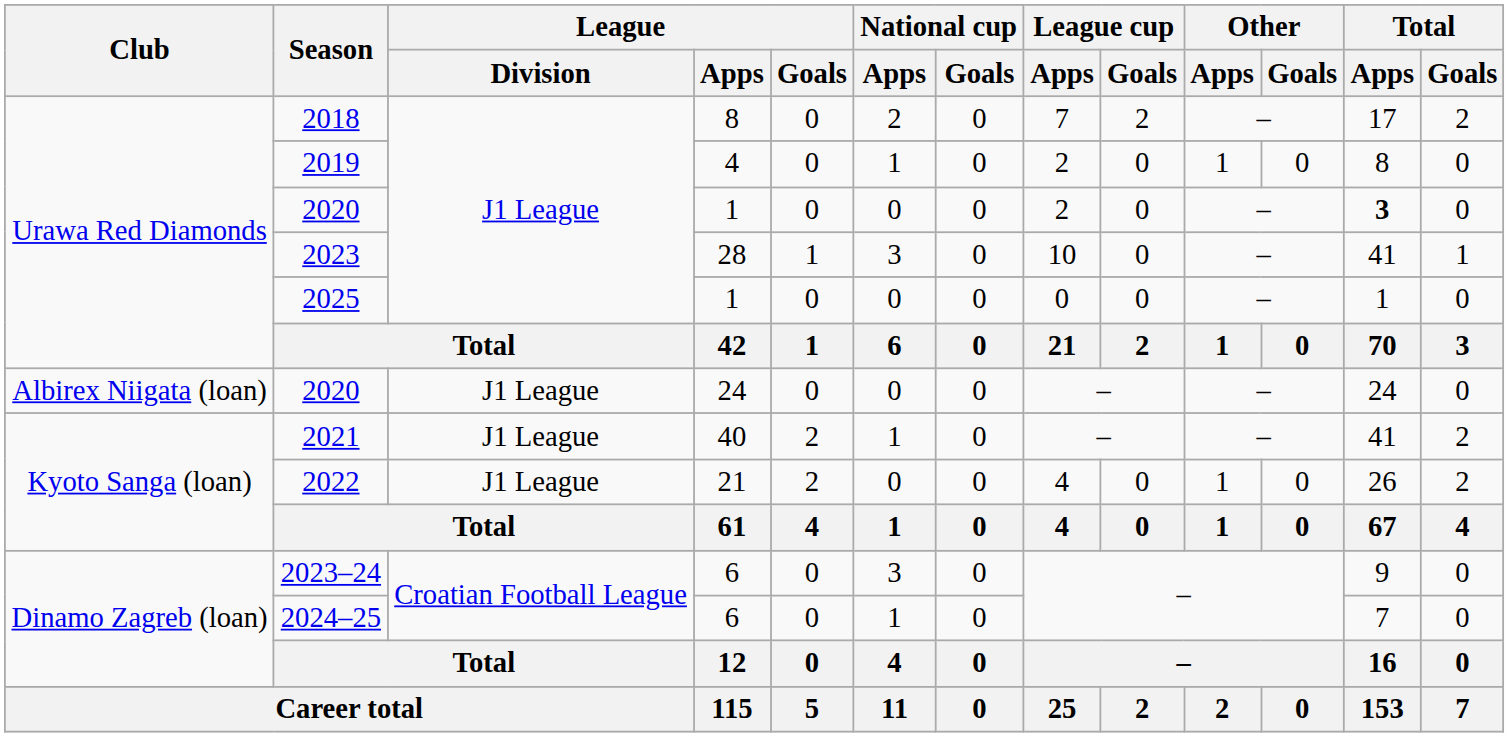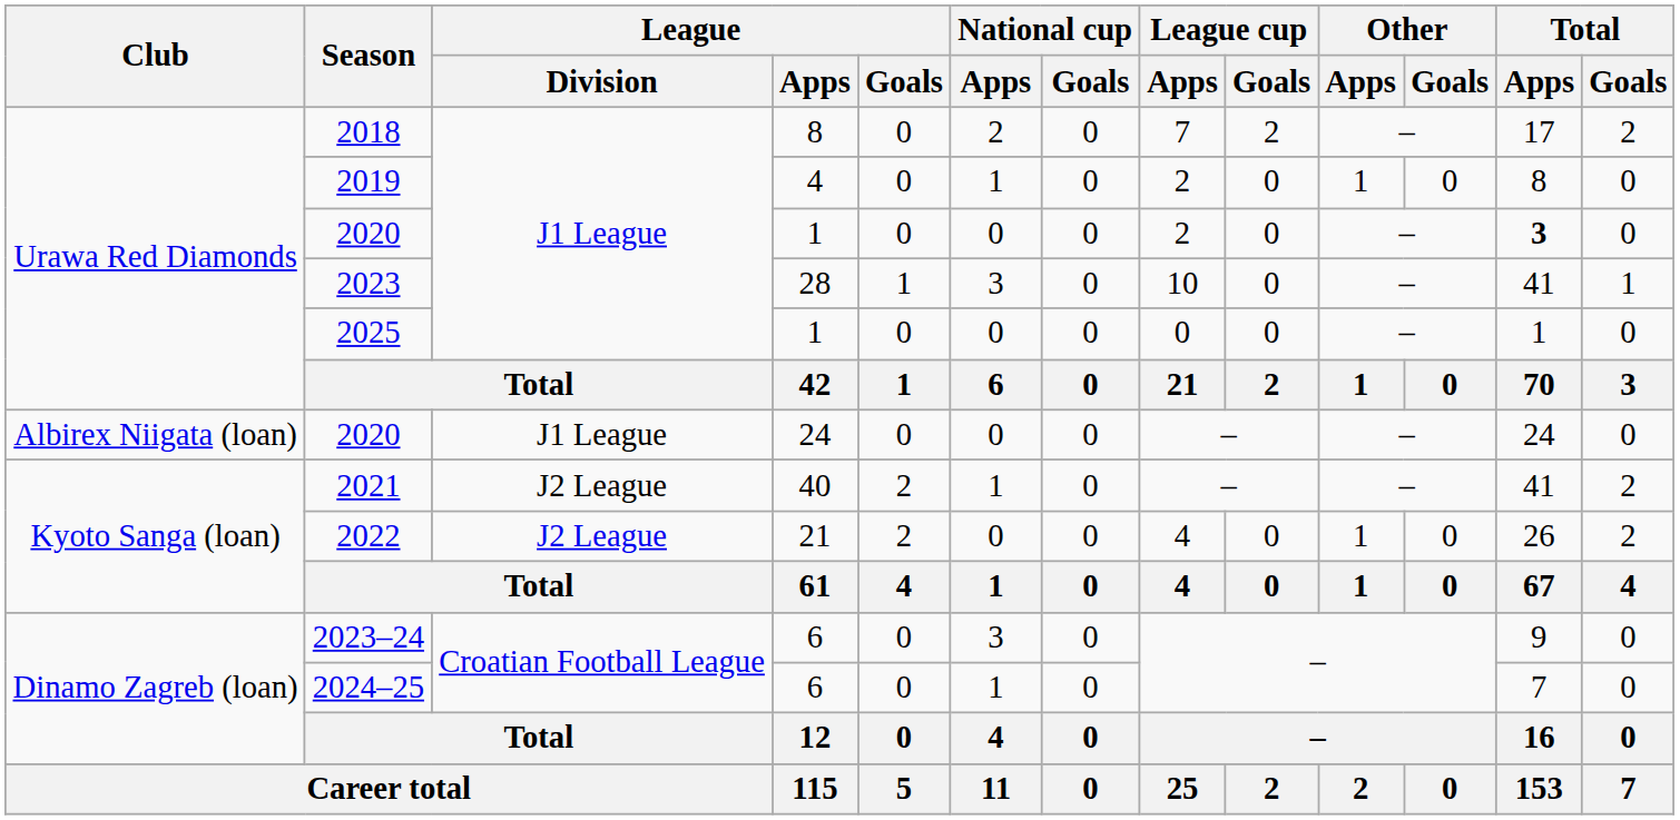 <table class="wikitable" style="text-align:center">
 <tr>
 <th rowspan="2">Club</th>
 <th rowspan="2">Season</th>
 <th colspan="3">League</th>
 <th colspan="2">National cup</th>
 <th colspan="2">League cup</th>
 <th colspan="2">Other</th>
 <th colspan="2">Total</th>
 </tr>
 <tr>
 <th>Division</th>
 <th>Apps</th>
 <th>Goals</th>
 <th>Apps</th>
 <th>Goals</th>
 <th>Apps</th>
 <th>Goals</th>
 <th>Apps</th>
 <th>Goals</th>
 <th>Apps</th>
 <th>Goals</th>
 </tr>
 <tr>
 <td rowspan="6"><a href='#'>Urawa Red Diamonds</a></td>
 <td><a href='#'>2018</a></td>
 <td rowspan="5"><a href='#'>J1 League</a></td>
 <td>8</td>
 <td>0</td>
 <td>2</td>
 <td>0</td>
 <td>7</td>
 <td>2</td>
 <td colspan="2">–</td>
 <td>17</td>
 <td>2</td>
 </tr>
 <tr>
 <td><a href='#'>2019</a></td>
 <td>4</td>
 <td>0</td>
 <td>1</td>
 <td>0</td>
 <td>2</td>
 <td>0</td>
 <td>1</td>
 <td>0</td>
 <td>8</td>
 <td>0</td>
 </tr>
 <tr>
 <td><a href='#'>2020</a></td>
 <td>1</td>
 <td>0</td>
 <td>0</td>
 <td>0</td>
 <td>2</td>
 <td>0</td>
 <td colspan="2">–</td>
 <td><strong>3</strong></td>
 <td>0</td>
 </tr>
 <tr>
 <td><a href='#'>2023</a></td>
 <td>28</td>
 <td>1</td>
 <td>3</td>
 <td>0</td>
 <td>10</td>
 <td>0</td>
 <td colspan="2">–</td>
 <td>41</td>
 <td>1</td>
 </tr>
 <tr>
 <td><a href='#'>2025</a></td>
 <td>1</td>
 <td>0</td>
 <td>0</td>
 <td>0</td>
 <td>0</td>
 <td>0</td>
 <td colspan="2">–</td>
 <td>1</td>
 <td>0</td>
 </tr>
 <tr>
 <th colspan="2">Total</th>
 <th>42</th>
 <th>1</th>
 <th>6</th>
 <th>0</th>
 <th>21</th>
 <th>2</th>
 <th>1</th>
 <th>0</th>
 <th>70</th>
 <th>3</th>
 </tr>
 <tr>
 <td><a href='#'>Albirex Niigata</a> (loan)</td>
 <td><a href='#'>2020</a></td>
 <td>J1 League</td>
 <td>24</td>
 <td>0</td>
 <td>0</td>
 <td>0</td>
 <td colspan="2">–</td>
 <td colspan="2">–</td>
 <td>24</td>
 <td>0</td>
 </tr>
 <tr>
 <td rowspan="3"><a href='#'>Kyoto Sanga</a> (loan)</td>
 <td><a href='#'>2021</a></td>
-<td>J1 League</td>
+<td>J2 League</td>
 <td>40</td>
 <td>2</td>
 <td>1</td>
 <td>0</td>
 <td colspan="2">–</td>
 <td colspan="2">–</td>
 <td>41</td>
 <td>2</td>
 </tr>
 <tr>
 <td><a href='#'>2022</a></td>
-<td>J1 League</td>
+<td><a href='#'>J2 League</a></td>
 <td>21</td>
 <td>2</td>
 <td>0</td>
 <td>0</td>
 <td>4</td>
 <td>0</td>
 <td>1</td>
 <td>0</td>
 <td>26</td>
 <td>2</td>
 </tr>
 <tr>
 <th colspan="2">Total</th>
 <th>61</th>
 <th>4</th>
 <th>1</th>
 <th>0</th>
 <th>4</th>
 <th>0</th>
 <th>1</th>
 <th>0</th>
 <th>67</th>
 <th>4</th>
 </tr>
 <tr>
 <td rowspan="3"><a href='#'>Dinamo Zagreb</a> (loan)</td>
 <td><a href='#'>2023–24</a></td>
 <td rowspan="2"><a href='#'>Croatian Football League</a></td>
 <td>6</td>
 <td>0</td>
 <td>3</td>
 <td>0</td>
 <td rowspan="2" colspan="4">–</td>
 <td>9</td>
 <td>0</td>
 </tr>
 <tr>
 <td><a href='#'>2024–25</a></td>
 <td>6</td>
 <td>0</td>
 <td>1</td>
 <td>0</td>
 <td>7</td>
 <td>0</td>
 </tr>
 <tr>
 <th colspan="2">Total</th>
 <th>12</th>
 <th>0</th>
 <th>4</th>
 <th>0</th>
 <th colspan="4">–</th>
 <th>16</th>
 <th>0</th>
 </tr>
 <tr>
 <th colspan="3">Career total</th>
 <th>115</th>
 <th>5</th>
 <th>11</th>
 <th>0</th>
 <th>25</th>
 <th>2</th>
 <th>2</th>
 <th>0</th>
 <th>153</th>
 <th>7</th>
 </tr>
 </table>
